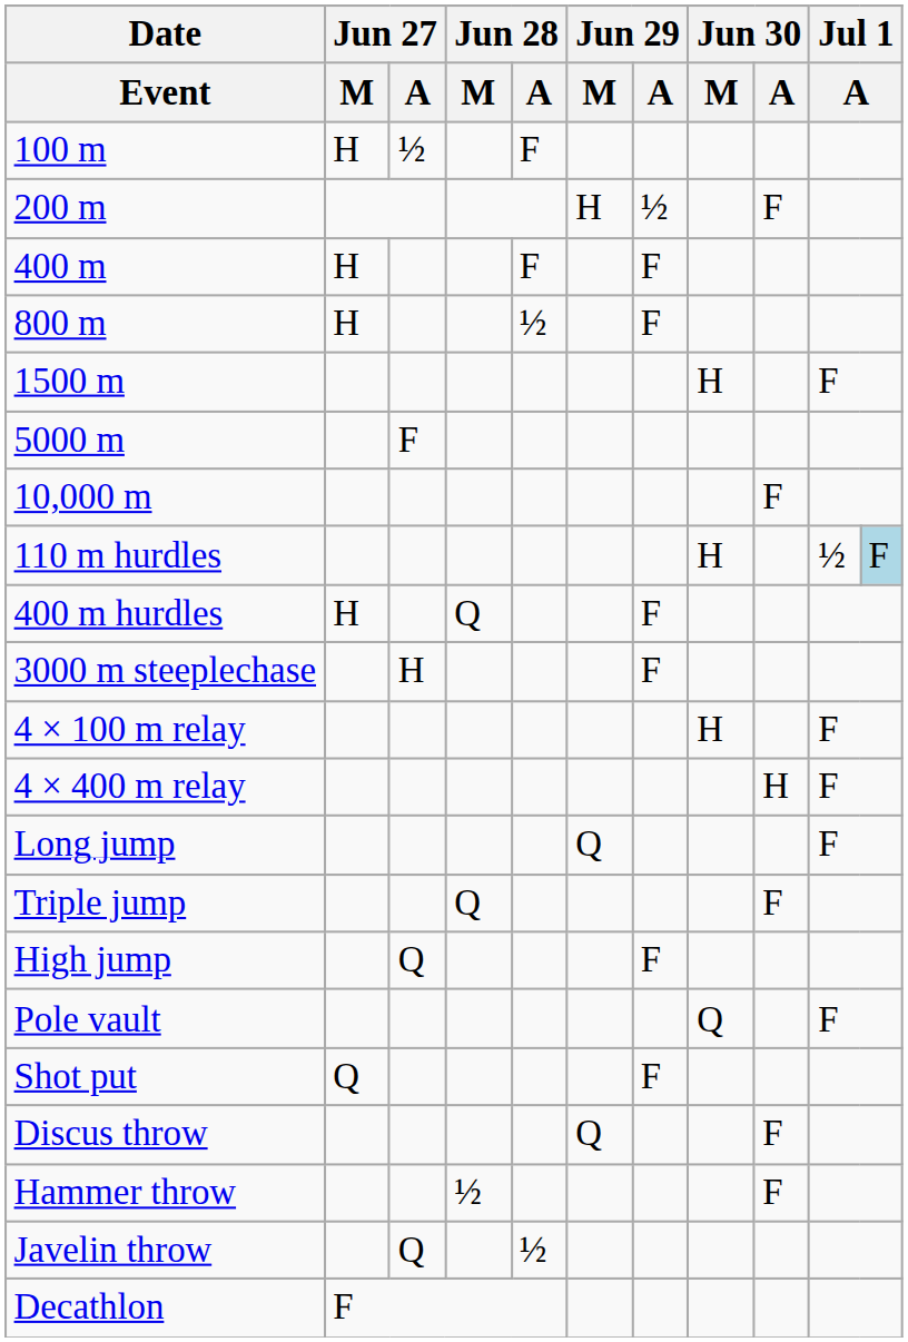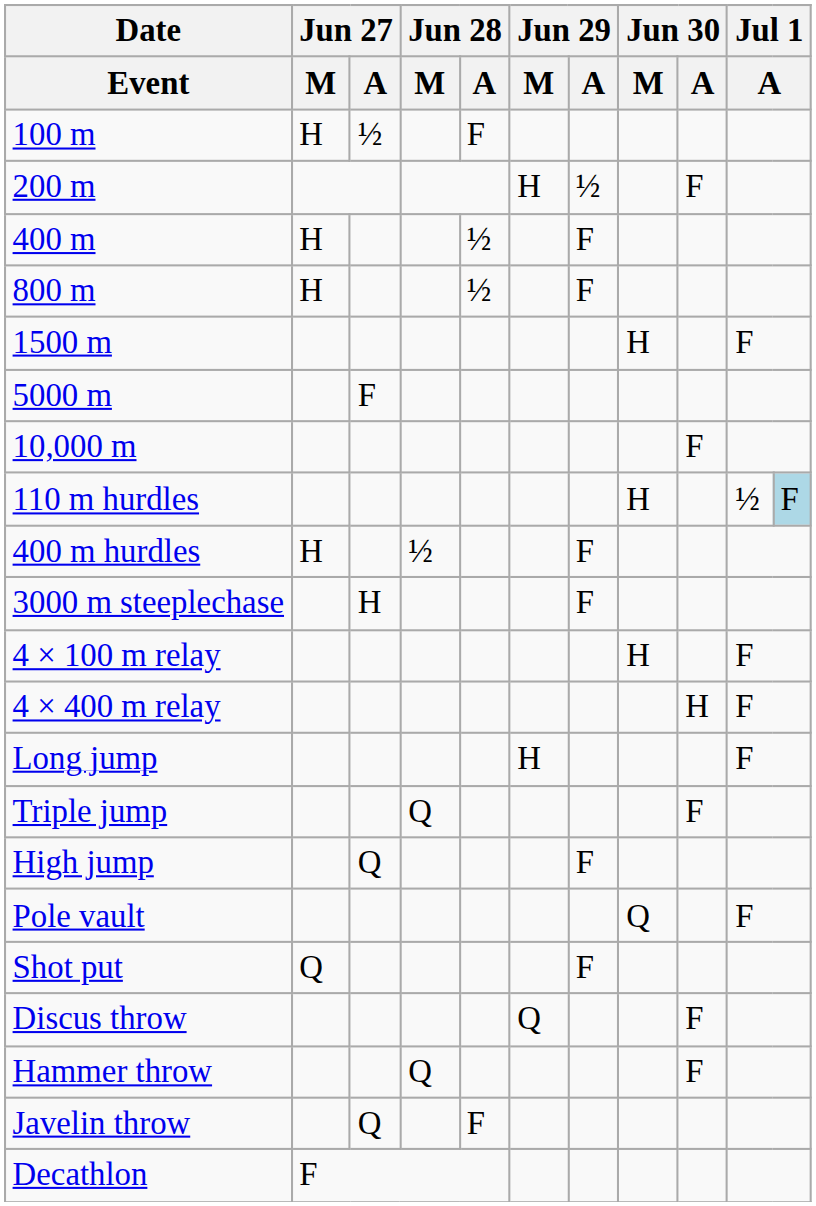 <table class="wikitable athletics-schedule">
 <tr>
 <th>Date</th>
 <th colspan="2">Jun 27</th>
 <th colspan="2">Jun 28</th>
 <th colspan="2">Jun 29</th>
 <th colspan="2">Jun 30</th>
 <th colspan="2">Jul 1</th>
 </tr>
 <tr>
 <th>Event</th>
 <th>M</th>
 <th>A</th>
 <th>M</th>
 <th>A</th>
 <th>M</th>
 <th>A</th>
 <th>M</th>
 <th>A</th>
 <th colspan="2">A</th>
 </tr>
 <tr>
 <td class="event"><a href='#'>100 m</a></td>
 <td class="heats">H</td>
 <td class="semifinals">½</td>
 <td></td>
 <td class="final">F</td>
 <td></td>
 <td></td>
 <td></td>
 <td></td>
 <td colspan="2"></td>
 </tr>
 <tr>
 <td class="event"><a href='#'>200 m</a></td>
 <td colspan="2"></td>
 <td colspan="2"></td>
 <td class="heats">H</td>
 <td class="semifinals">½</td>
 <td></td>
 <td class="final">F</td>
 <td colspan="2"></td>
 </tr>
 <tr>
 <td class="event"><a href='#'>400 m</a></td>
 <td class="heats">H</td>
 <td></td>
 <td></td>
-<td class="final">F</td>
+<td class="semifinals">½</td>
 <td></td>
 <td class="final">F</td>
 <td></td>
 <td></td>
 <td colspan="2"></td>
 </tr>
 <tr>
 <td class="event"><a href='#'>800 m</a></td>
 <td class="heats">H</td>
 <td></td>
 <td></td>
 <td class="semifinals">½</td>
 <td></td>
 <td class="final">F</td>
 <td></td>
 <td></td>
 <td colspan="2"></td>
 </tr>
 <tr>
 <td class="event"><a href='#'>1500 m</a></td>
 <td></td>
 <td></td>
 <td></td>
 <td></td>
 <td></td>
 <td></td>
 <td class="heats">H</td>
 <td></td>
 <td class="final" colspan="2">F</td>
 </tr>
 <tr>
 <td class="event"><a href='#'>5000 m</a></td>
 <td></td>
 <td class="final">F</td>
 <td></td>
 <td></td>
 <td></td>
 <td></td>
 <td></td>
 <td></td>
 <td colspan="2"></td>
 </tr>
 <tr>
 <td class="event"><a href='#'>10,000 m</a></td>
 <td></td>
 <td></td>
 <td></td>
 <td></td>
 <td></td>
 <td></td>
 <td></td>
 <td class="final">F</td>
 <td colspan="2"></td>
 </tr>
 <tr>
 <td class="event"><a href='#'>110 m hurdles</a></td>
 <td></td>
 <td></td>
 <td></td>
 <td></td>
 <td></td>
 <td></td>
 <td class="heats">H</td>
 <td></td>
 <td class="semifinals">½</td>
 <td class="final" style="background: lightblue;">F</td>
 </tr>
 <tr>
 <td class="event"><a href='#'>400 m hurdles</a></td>
 <td class="heats">H</td>
 <td></td>
-<td class="qualifiers">Q</td>
+<td class="semifinals">½</td>
 <td></td>
 <td></td>
 <td class="final">F</td>
 <td></td>
 <td></td>
 <td colspan="2"></td>
 </tr>
 <tr>
 <td class="event"><a href='#'>3000 m steeplechase</a></td>
 <td></td>
 <td class="heats">H</td>
 <td></td>
 <td></td>
 <td></td>
 <td class="final">F</td>
 <td></td>
 <td></td>
 <td colspan="2"></td>
 </tr>
 <tr>
 <td class="event"><a href='#'>4 × 100 m relay</a></td>
 <td></td>
 <td></td>
 <td></td>
 <td></td>
 <td></td>
 <td></td>
 <td class="heats">H</td>
 <td></td>
 <td class="final" colspan="2">F</td>
 </tr>
 <tr>
 <td class="event"><a href='#'>4 × 400 m relay</a></td>
 <td></td>
 <td></td>
 <td></td>
 <td></td>
 <td></td>
 <td></td>
 <td></td>
 <td class="heats">H</td>
 <td colspan="2" class="final">F</td>
 </tr>
 <tr>
 <td class="event"><a href='#'>Long jump</a></td>
 <td></td>
 <td></td>
 <td></td>
 <td></td>
-<td class="qualifiers">Q</td>
+<td class="heats">H</td>
 <td></td>
 <td></td>
 <td></td>
 <td class="final" colspan="2">F</td>
 </tr>
 <tr>
 <td class="event"><a href='#'>Triple jump</a></td>
 <td></td>
 <td></td>
 <td class="qualifiers">Q</td>
 <td></td>
 <td></td>
 <td></td>
 <td></td>
 <td class="final">F</td>
 <td colspan="2"></td>
 </tr>
 <tr>
 <td class="event"><a href='#'>High jump</a></td>
 <td></td>
 <td class="qualifiers">Q</td>
 <td></td>
 <td></td>
 <td></td>
 <td class="final">F</td>
 <td></td>
 <td></td>
 <td colspan="2"></td>
 </tr>
 <tr>
 <td class="event"><a href='#'>Pole vault</a></td>
 <td></td>
 <td></td>
 <td></td>
 <td></td>
 <td></td>
 <td></td>
 <td class="qualifiers">Q</td>
 <td></td>
 <td class="final" colspan="2">F</td>
 </tr>
 <tr>
 <td class="event"><a href='#'>Shot put</a></td>
 <td class="qualifiers">Q</td>
 <td></td>
 <td></td>
 <td></td>
 <td></td>
 <td class="final">F</td>
 <td></td>
 <td></td>
 <td colspan="2"></td>
 </tr>
 <tr>
 <td class="event"><a href='#'>Discus throw</a></td>
 <td></td>
 <td></td>
 <td></td>
 <td></td>
 <td class="qualifiers">Q</td>
 <td></td>
 <td></td>
 <td class="final">F</td>
 <td colspan="2"></td>
 </tr>
 <tr>
 <td class="event"><a href='#'>Hammer throw</a></td>
 <td></td>
 <td></td>
-<td class="semifinals">½</td>
+<td class="qualifiers">Q</td>
 <td></td>
 <td></td>
 <td></td>
 <td></td>
 <td class="final">F</td>
 <td colspan="2"></td>
 </tr>
 <tr>
 <td class="event"><a href='#'>Javelin throw</a></td>
 <td></td>
 <td class="qualifiers">Q</td>
 <td></td>
-<td class="semifinals">½</td>
+<td class="final">F</td>
 <td></td>
 <td></td>
 <td></td>
 <td></td>
 <td colspan="2"></td>
 </tr>
 <tr>
 <td class="event"><a href='#'>Decathlon</a></td>
 <td class="final" colspan="4">F</td>
 <td></td>
 <td></td>
 <td></td>
 <td></td>
 <td colspan="2"></td>
 </tr>
 </table>
